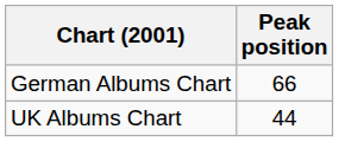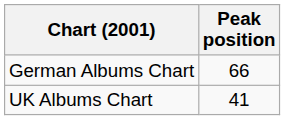 <table class="wikitable sortable">
 <tr>
 <th>Chart (2001)</th>
 <th>Peak<br>position</th>
 </tr>
 <tr>
 <td align="left">German Albums Chart</td>
 <td style="text-align:center;">66</td>
 </tr>
 <tr>
 <td align="left">UK Albums Chart</td>
-<td style="text-align:center;">44</td>
+<td style="text-align:center;">41</td>
 </tr>
 </table>
